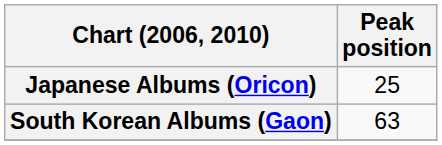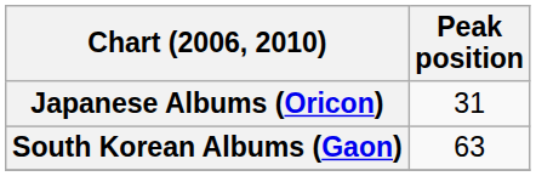 <table class="wikitable plainrowheaders">
 <tr>
 <th>Chart (2006, 2010)</th>
 <th>Peak<br>position</th>
 </tr>
 <tr>
 <th scope="row">Japanese Albums (<a href='#'>Oricon</a>)</th>
-<td style="text-align:center;">25</td>
+<td style="text-align:center;">31</td>
 </tr>
 <tr>
 <th scope="row">South Korean Albums (<a href='#'>Gaon</a>)</th>
 <td style="text-align:center;">63</td>
 </tr>
 <tr>
 </tr>
 </table>
